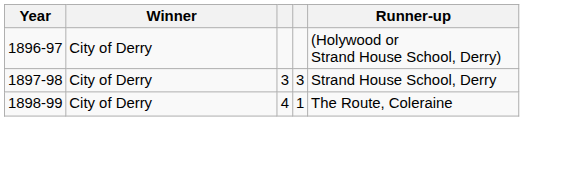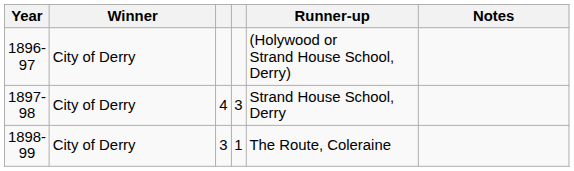 <table class="wikitable">
 <tr>
 <th>Year</th>
 <th>Winner</th>
 <th></th>
 <th></th>
 <th>Runner-up</th>
+<th>Notes</th>
 </tr>
 <tr>
 <td align="center">1896-97</td>
 <td width=220>City of Derry</td>
 <td align="center"></td>
 <td align="center"></td>
 <td width=220>(Holywood or<br>Strand House School, Derry)</td>
+<td width=200></td>
 </tr>
 <tr>
 <td align="center">1897-98</td>
 <td width=220>City of Derry</td>
-<td align="center">3</td>
+<td align="center">4</td>
 <td align="center">3</td>
 <td>Strand House School, Derry</td>
+<td></td>
 </tr>
 <tr>
 <td align="center">1898-99</td>
 <td width=220>City of Derry</td>
-<td align="center">4</td>
+<td align="center">3</td>
 <td align="center">1</td>
 <td>The Route, Coleraine</td>
+<td></td>
 </tr>
 </table>
